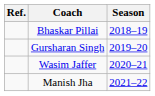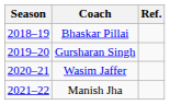 <table class="wikitable sortable" style="text-align:center">
 <tr>
+<th>Season</th>
+<th>Coach</th>
 <th>Ref.</th>
-<th>Coach</th>
-<th>Season</th>
 </tr>
 <tr>
+<td><a href='#'>2018–19</a></td>
+<td><a href='#'>Bhaskar Pillai</a></td>
 <td></td>
-<td><a href='#'>Bhaskar Pillai</a></td>
-<td><a href='#'>2018–19</a></td>
 </tr>
 <tr>
+<td><a href='#'>2019–20</a></td>
+<td><a href='#'>Gursharan Singh</a></td>
 <td></td>
-<td><a href='#'>Gursharan Singh</a></td>
-<td><a href='#'>2019–20</a></td>
 </tr>
 <tr>
+<td><a href='#'>2020–21</a></td>
+<td><a href='#'>Wasim Jaffer</a></td>
 <td></td>
-<td><a href='#'>Wasim Jaffer</a></td>
-<td><a href='#'>2020–21</a></td>
 </tr>
 <tr>
+<td><a href='#'>2021–22</a></td>
+<td>Manish Jha</td>
 <td></td>
-<td>Manish Jha</td>
-<td><a href='#'>2021–22</a></td>
 </tr>
 </table>
